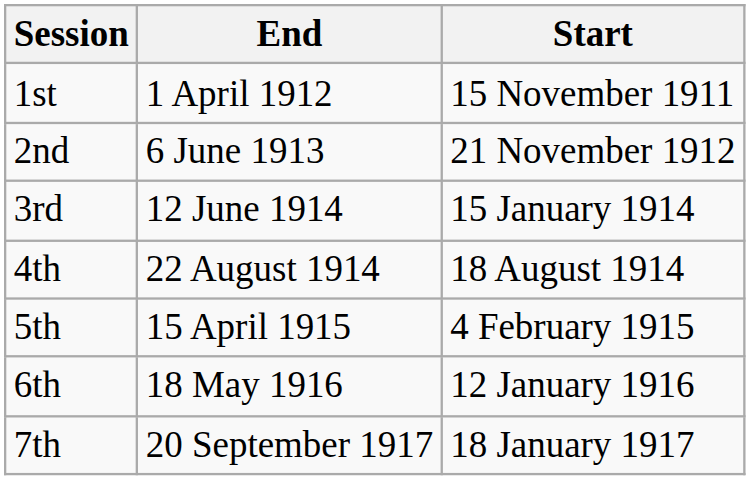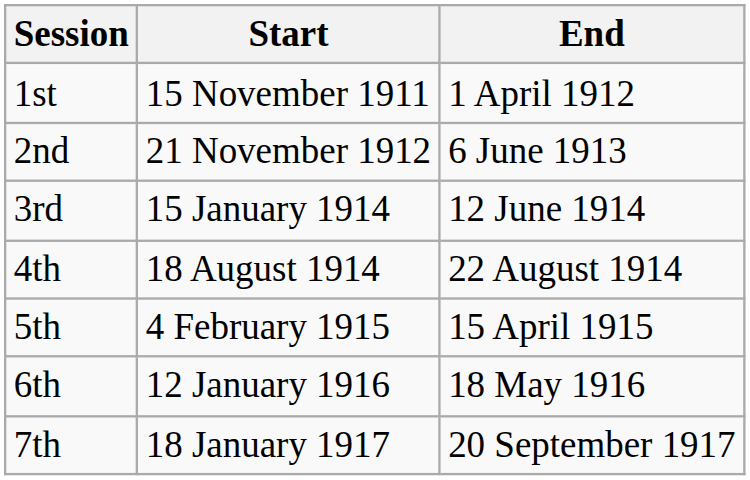 <table class="wikitable">
 <tr>
 <th>Session</th>
+<th>Start</th>
 <th>End</th>
-<th>Start</th>
 </tr>
 <tr>
 <td>1st</td>
+<td>15 November 1911</td>
 <td>1 April 1912</td>
-<td>15 November 1911</td>
 </tr>
 <tr>
 <td>2nd</td>
+<td>21 November 1912</td>
 <td>6 June 1913</td>
-<td>21 November 1912</td>
 </tr>
 <tr>
 <td>3rd</td>
+<td>15 January 1914</td>
 <td>12 June 1914</td>
-<td>15 January 1914</td>
 </tr>
 <tr>
 <td>4th</td>
+<td>18 August 1914</td>
 <td>22 August 1914</td>
-<td>18 August 1914</td>
 </tr>
 <tr>
 <td>5th</td>
+<td>4 February 1915</td>
 <td>15 April 1915</td>
-<td>4 February 1915</td>
 </tr>
 <tr>
 <td>6th</td>
+<td>12 January 1916</td>
 <td>18 May 1916</td>
-<td>12 January 1916</td>
 </tr>
 <tr>
 <td>7th</td>
+<td>18 January 1917</td>
 <td>20 September 1917</td>
-<td>18 January 1917</td>
 </tr>
 </table>
